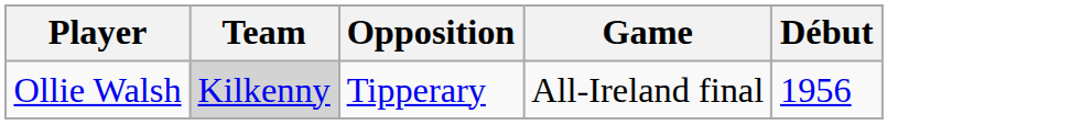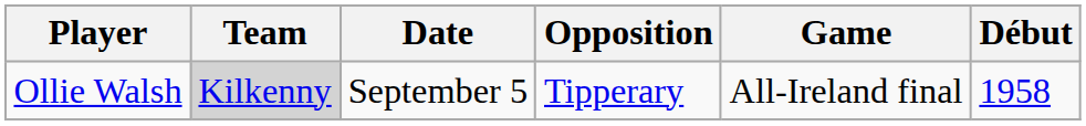 <table class="wikitable">
 <tr>
 <th>Player</th>
 <th>Team</th>
+<th>Date</th>
 <th>Opposition</th>
 <th>Game</th>
 <th>Début</th>
 </tr>
 <tr>
 <td><a href='#'>Ollie Walsh</a></td>
 <td style="background: lightgrey;"><a href='#'>Kilkenny</a></td>
+<td>September 5</td>
 <td><a href='#'>Tipperary</a></td>
 <td>All-Ireland final</td>
-<td><a href='#'>1956</a></td>
+<td><a href='#'>1958</a></td>
 </tr>
 </table>
